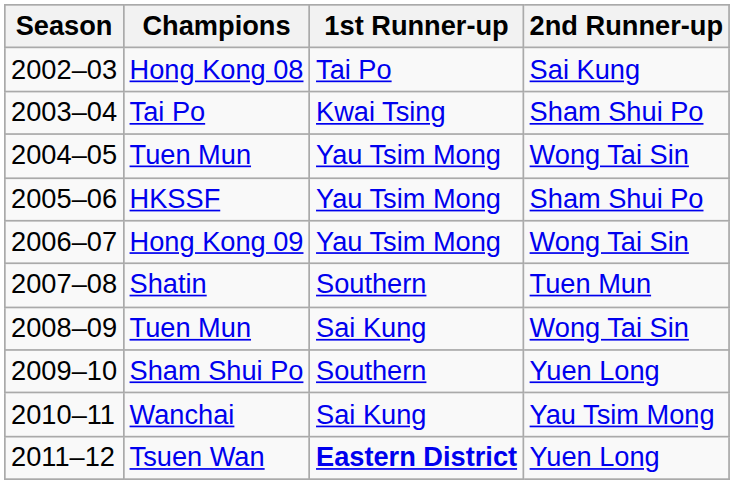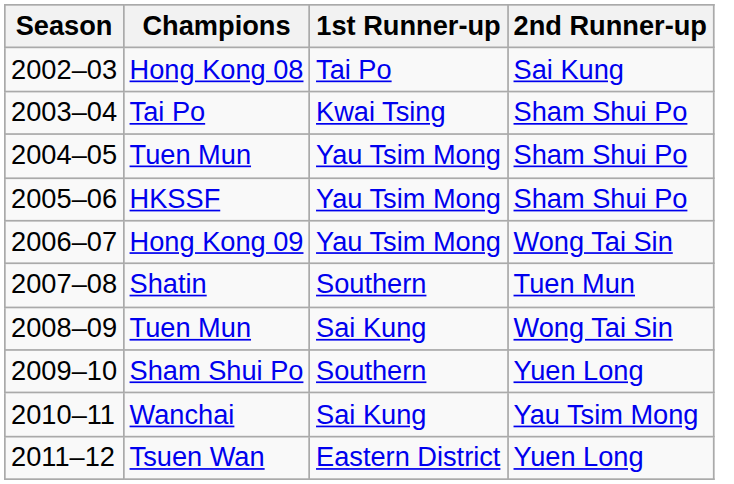 <table class="wikitable">
 <tr>
 <th>Season</th>
 <th>Champions</th>
 <th>1st Runner-up</th>
 <th>2nd Runner-up</th>
 </tr>
 <tr>
 <td>2002–03</td>
 <td><a href='#'>Hong Kong 08</a></td>
 <td><a href='#'>Tai Po</a></td>
 <td><a href='#'>Sai Kung</a></td>
 </tr>
 <tr>
 <td>2003–04</td>
 <td><a href='#'>Tai Po</a></td>
 <td><a href='#'>Kwai Tsing</a></td>
 <td><a href='#'>Sham Shui Po</a></td>
 </tr>
 <tr>
 <td>2004–05</td>
 <td><a href='#'>Tuen Mun</a></td>
 <td><a href='#'>Yau Tsim Mong</a></td>
-<td><a href='#'>Wong Tai Sin</a></td>
+<td><a href='#'>Sham Shui Po</a></td>
 </tr>
 <tr>
 <td>2005–06</td>
 <td><a href='#'>HKSSF</a></td>
 <td><a href='#'>Yau Tsim Mong</a></td>
 <td><a href='#'>Sham Shui Po</a></td>
 </tr>
 <tr>
 <td>2006–07</td>
 <td><a href='#'>Hong Kong 09</a></td>
 <td><a href='#'>Yau Tsim Mong</a></td>
 <td><a href='#'>Wong Tai Sin</a></td>
 </tr>
 <tr>
 <td>2007–08</td>
 <td><a href='#'>Shatin</a></td>
 <td><a href='#'>Southern</a></td>
 <td><a href='#'>Tuen Mun</a></td>
 </tr>
 <tr>
 <td>2008–09</td>
 <td><a href='#'>Tuen Mun</a></td>
 <td><a href='#'>Sai Kung</a></td>
 <td><a href='#'>Wong Tai Sin</a></td>
 </tr>
 <tr>
 <td>2009–10</td>
 <td><a href='#'>Sham Shui Po</a></td>
 <td><a href='#'>Southern</a></td>
 <td><a href='#'>Yuen Long</a></td>
 </tr>
 <tr>
 <td>2010–11</td>
 <td><a href='#'>Wanchai</a></td>
 <td><a href='#'>Sai Kung</a></td>
 <td><a href='#'>Yau Tsim Mong</a></td>
 </tr>
 <tr>
 <td>2011–12</td>
 <td><a href='#'>Tsuen Wan</a></td>
-<td><strong><a href='#'>Eastern District</a></strong></td>
+<td><a href='#'>Eastern District</a></td>
 <td><a href='#'>Yuen Long</a></td>
 </tr>
 </table>
